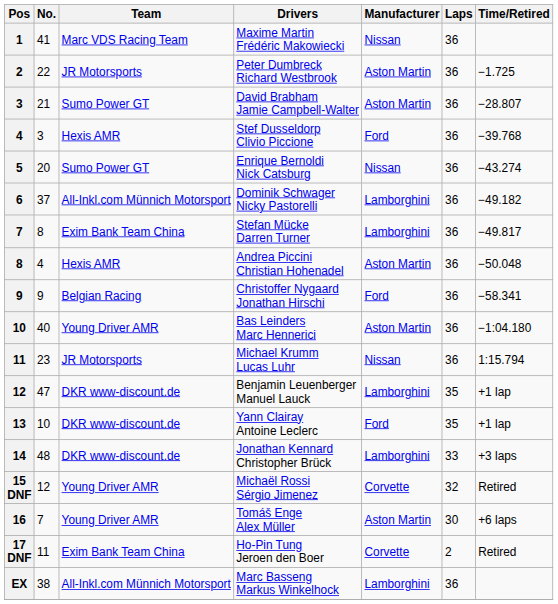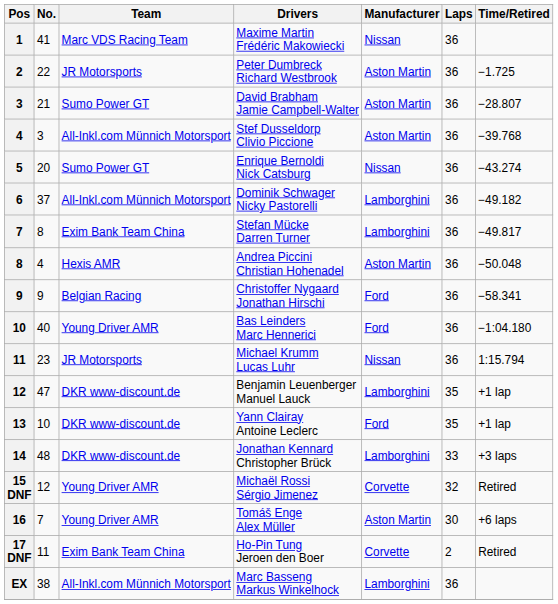 <table class="wikitable" style="font-size: 95%;">
 <tr>
 <th>Pos</th>
 <th>No.</th>
 <th>Team</th>
 <th>Drivers</th>
 <th>Manufacturer</th>
 <th>Laps</th>
 <th>Time/Retired</th>
 </tr>
 <tr>
 <th>1</th>
 <td>41</td>
 <td> <a href='#'>Marc VDS Racing Team</a></td>
 <td> <a href='#'>Maxime Martin</a><br> <a href='#'>Frédéric Makowiecki</a></td>
 <td><a href='#'>Nissan</a></td>
 <td>36</td>
 <td></td>
 </tr>
 <tr>
 <th>2</th>
 <td>22</td>
 <td> <a href='#'>JR Motorsports</a></td>
 <td> <a href='#'>Peter Dumbreck</a><br> <a href='#'>Richard Westbrook</a></td>
 <td><a href='#'>Aston Martin</a></td>
 <td>36</td>
 <td>−1.725</td>
 </tr>
 <tr>
 <th>3</th>
 <td>21</td>
 <td> <a href='#'>Sumo Power GT</a></td>
 <td> <a href='#'>David Brabham</a><br> <a href='#'>Jamie Campbell-Walter</a></td>
 <td><a href='#'>Aston Martin</a></td>
 <td>36</td>
 <td>−28.807</td>
 </tr>
 <tr>
 <th>4</th>
 <td>3</td>
-<td> <a href='#'>Hexis AMR</a></td>
+<td> <a href='#'>All-Inkl.com Münnich Motorsport</a></td>
 <td> <a href='#'>Stef Dusseldorp</a><br> <a href='#'>Clivio Piccione</a></td>
-<td><a href='#'>Ford</a></td>
+<td><a href='#'>Aston Martin</a></td>
 <td>36</td>
 <td>−39.768</td>
 </tr>
 <tr>
 <th>5</th>
 <td>20</td>
 <td> <a href='#'>Sumo Power GT</a></td>
 <td> <a href='#'>Enrique Bernoldi</a><br> <a href='#'>Nick Catsburg</a></td>
 <td><a href='#'>Nissan</a></td>
 <td>36</td>
 <td>−43.274</td>
 </tr>
 <tr>
 <th>6</th>
 <td>37</td>
 <td> <a href='#'>All-Inkl.com Münnich Motorsport</a></td>
 <td> <a href='#'>Dominik Schwager</a><br> <a href='#'>Nicky Pastorelli</a></td>
 <td><a href='#'>Lamborghini</a></td>
 <td>36</td>
 <td>−49.182</td>
 </tr>
 <tr>
 <th>7</th>
 <td>8</td>
 <td> <a href='#'>Exim Bank Team China</a></td>
 <td> <a href='#'>Stefan Mücke</a><br> <a href='#'>Darren Turner</a></td>
 <td><a href='#'>Lamborghini</a></td>
 <td>36</td>
 <td>−49.817</td>
 </tr>
 <tr>
 <th>8</th>
 <td>4</td>
 <td> <a href='#'>Hexis AMR</a></td>
 <td> <a href='#'>Andrea Piccini</a><br> <a href='#'>Christian Hohenadel</a></td>
 <td><a href='#'>Aston Martin</a></td>
 <td>36</td>
 <td>−50.048</td>
 </tr>
 <tr>
 <th>9</th>
 <td>9</td>
 <td> <a href='#'>Belgian Racing</a></td>
 <td> <a href='#'>Christoffer Nygaard</a><br> <a href='#'>Jonathan Hirschi</a></td>
 <td><a href='#'>Ford</a></td>
 <td>36</td>
 <td>−58.341</td>
 </tr>
 <tr>
 <th>10</th>
 <td>40</td>
 <td> <a href='#'>Young Driver AMR</a></td>
 <td> <a href='#'>Bas Leinders</a><br> <a href='#'>Marc Hennerici</a></td>
-<td><a href='#'>Aston Martin</a></td>
+<td><a href='#'>Ford</a></td>
 <td>36</td>
 <td>−1:04.180</td>
 </tr>
 <tr>
 <th>11</th>
 <td>23</td>
 <td> <a href='#'>JR Motorsports</a></td>
 <td> <a href='#'>Michael Krumm</a><br> <a href='#'>Lucas Luhr</a></td>
 <td><a href='#'>Nissan</a></td>
 <td>36</td>
 <td>1:15.794</td>
 </tr>
 <tr>
 <th>12</th>
 <td>47</td>
 <td> <a href='#'>DKR www-discount.de</a></td>
 <td> Benjamin Leuenberger<br> Manuel Lauck</td>
 <td><a href='#'>Lamborghini</a></td>
 <td>35</td>
 <td>+1 lap</td>
 </tr>
 <tr>
 <th>13</th>
 <td>10</td>
 <td> <a href='#'>DKR www-discount.de</a></td>
 <td> <a href='#'>Yann Clairay</a><br> Antoine Leclerc</td>
 <td><a href='#'>Ford</a></td>
 <td>35</td>
 <td>+1 lap</td>
 </tr>
 <tr>
 <th>14</th>
 <td>48</td>
 <td> <a href='#'>DKR www-discount.de</a></td>
 <td> <a href='#'>Jonathan Kennard</a><br> Christopher Brück</td>
 <td><a href='#'>Lamborghini</a></td>
 <td>33</td>
 <td>+3 laps</td>
 </tr>
 <tr>
 <th>15<br>DNF</th>
 <td>12</td>
 <td> <a href='#'>Young Driver AMR</a></td>
 <td> <a href='#'>Michaël Rossi</a><br> <a href='#'>Sérgio Jimenez</a></td>
 <td><a href='#'>Corvette</a></td>
 <td>32</td>
 <td>Retired</td>
 </tr>
 <tr>
 <th>16</th>
 <td>7</td>
 <td> <a href='#'>Young Driver AMR</a></td>
 <td> <a href='#'>Tomáš Enge</a><br> <a href='#'>Alex Müller</a></td>
 <td><a href='#'>Aston Martin</a></td>
 <td>30</td>
 <td>+6 laps</td>
 </tr>
 <tr>
 <th>17<br>DNF</th>
 <td>11</td>
 <td> <a href='#'>Exim Bank Team China</a></td>
 <td> <a href='#'>Ho-Pin Tung</a><br> Jeroen den Boer</td>
 <td><a href='#'>Corvette</a></td>
 <td>2</td>
 <td>Retired</td>
 </tr>
 <tr>
 <th>EX</th>
 <td>38</td>
 <td> <a href='#'>All-Inkl.com Münnich Motorsport</a></td>
 <td> <a href='#'>Marc Basseng</a><br> <a href='#'>Markus Winkelhock</a></td>
 <td><a href='#'>Lamborghini</a></td>
 <td>36</td>
 <td></td>
 </tr>
 <tr>
 </tr>
 </table>
